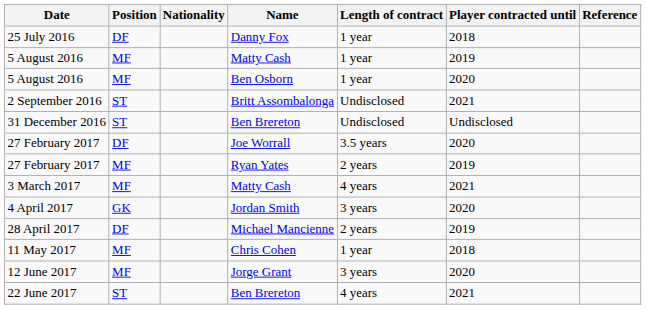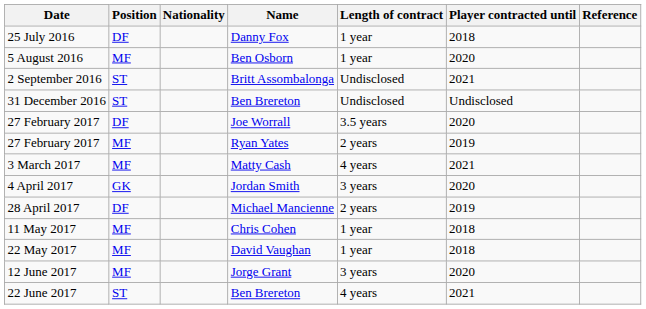 <table class="wikitable"  style="text-align:left; font-size:90%; ">
 <tr>
 <th width:120px;>Date</th>
 <th width:25px;>Position</th>
 <th width:50px;>Nationality</th>
 <th width:150px;>Name</th>
 <th width:80px;>Length of contract</th>
 <th width:120px;>Player contracted until</th>
 <th width:25px;>Reference</th>
 </tr>
 <tr>
 <td>25 July 2016</td>
 <td><a href='#'>DF</a></td>
 <td></td>
 <td><a href='#'>Danny Fox</a></td>
 <td>1 year</td>
 <td>2018</td>
-<td></td>
-</tr>
-<tr>
-<td>5 August 2016</td>
-<td><a href='#'>MF</a></td>
-<td></td>
-<td><a href='#'>Matty Cash</a></td>
-<td>1 year</td>
-<td>2019</td>
 <td></td>
 </tr>
 <tr>
 <td>5 August 2016</td>
 <td><a href='#'>MF</a></td>
 <td></td>
 <td><a href='#'>Ben Osborn</a></td>
 <td>1 year</td>
 <td>2020</td>
 <td></td>
 </tr>
 <tr>
 <td>2 September 2016</td>
 <td><a href='#'>ST</a></td>
 <td></td>
 <td><a href='#'>Britt Assombalonga</a></td>
 <td>Undisclosed</td>
 <td>2021</td>
 <td></td>
 </tr>
 <tr>
 <td>31 December 2016</td>
 <td><a href='#'>ST</a></td>
 <td></td>
 <td><a href='#'>Ben Brereton</a></td>
 <td>Undisclosed</td>
 <td>Undisclosed</td>
 <td></td>
 </tr>
 <tr>
 <td>27 February 2017</td>
 <td><a href='#'>DF</a></td>
 <td></td>
 <td><a href='#'>Joe Worrall</a></td>
 <td>3.5 years</td>
 <td>2020</td>
 <td></td>
 </tr>
 <tr>
 <td>27 February 2017</td>
 <td><a href='#'>MF</a></td>
 <td></td>
 <td><a href='#'>Ryan Yates</a></td>
 <td>2 years</td>
 <td>2019</td>
 <td></td>
 </tr>
 <tr>
 <td>3 March 2017</td>
 <td><a href='#'>MF</a></td>
 <td></td>
 <td><a href='#'>Matty Cash</a></td>
 <td>4 years</td>
 <td>2021</td>
 <td></td>
 </tr>
 <tr>
 <td>4 April 2017</td>
 <td><a href='#'>GK</a></td>
 <td></td>
 <td><a href='#'>Jordan Smith</a></td>
 <td>3 years</td>
 <td>2020</td>
 <td></td>
 </tr>
 <tr>
 <td>28 April 2017</td>
 <td><a href='#'>DF</a></td>
 <td></td>
 <td><a href='#'>Michael Mancienne</a></td>
 <td>2 years</td>
 <td>2019</td>
 <td></td>
 </tr>
 <tr>
 <td>11 May 2017</td>
 <td><a href='#'>MF</a></td>
 <td></td>
 <td><a href='#'>Chris Cohen</a></td>
 <td>1 year</td>
 <td>2018</td>
 <td></td>
 </tr>
 <tr>
+<td>22 May 2017</td>
+<td><a href='#'>MF</a></td>
+<td></td>
+<td><a href='#'>David Vaughan</a></td>
+<td>1 year</td>
+<td>2018</td>
+<td></td>
+</tr>
+<tr>
 <td>12 June 2017</td>
 <td><a href='#'>MF</a></td>
 <td></td>
 <td><a href='#'>Jorge Grant</a></td>
 <td>3 years</td>
 <td>2020</td>
 <td></td>
 </tr>
 <tr>
 <td>22 June 2017</td>
 <td><a href='#'>ST</a></td>
 <td></td>
 <td><a href='#'>Ben Brereton</a></td>
 <td>4 years</td>
 <td>2021</td>
 <td></td>
 </tr>
 </table>
